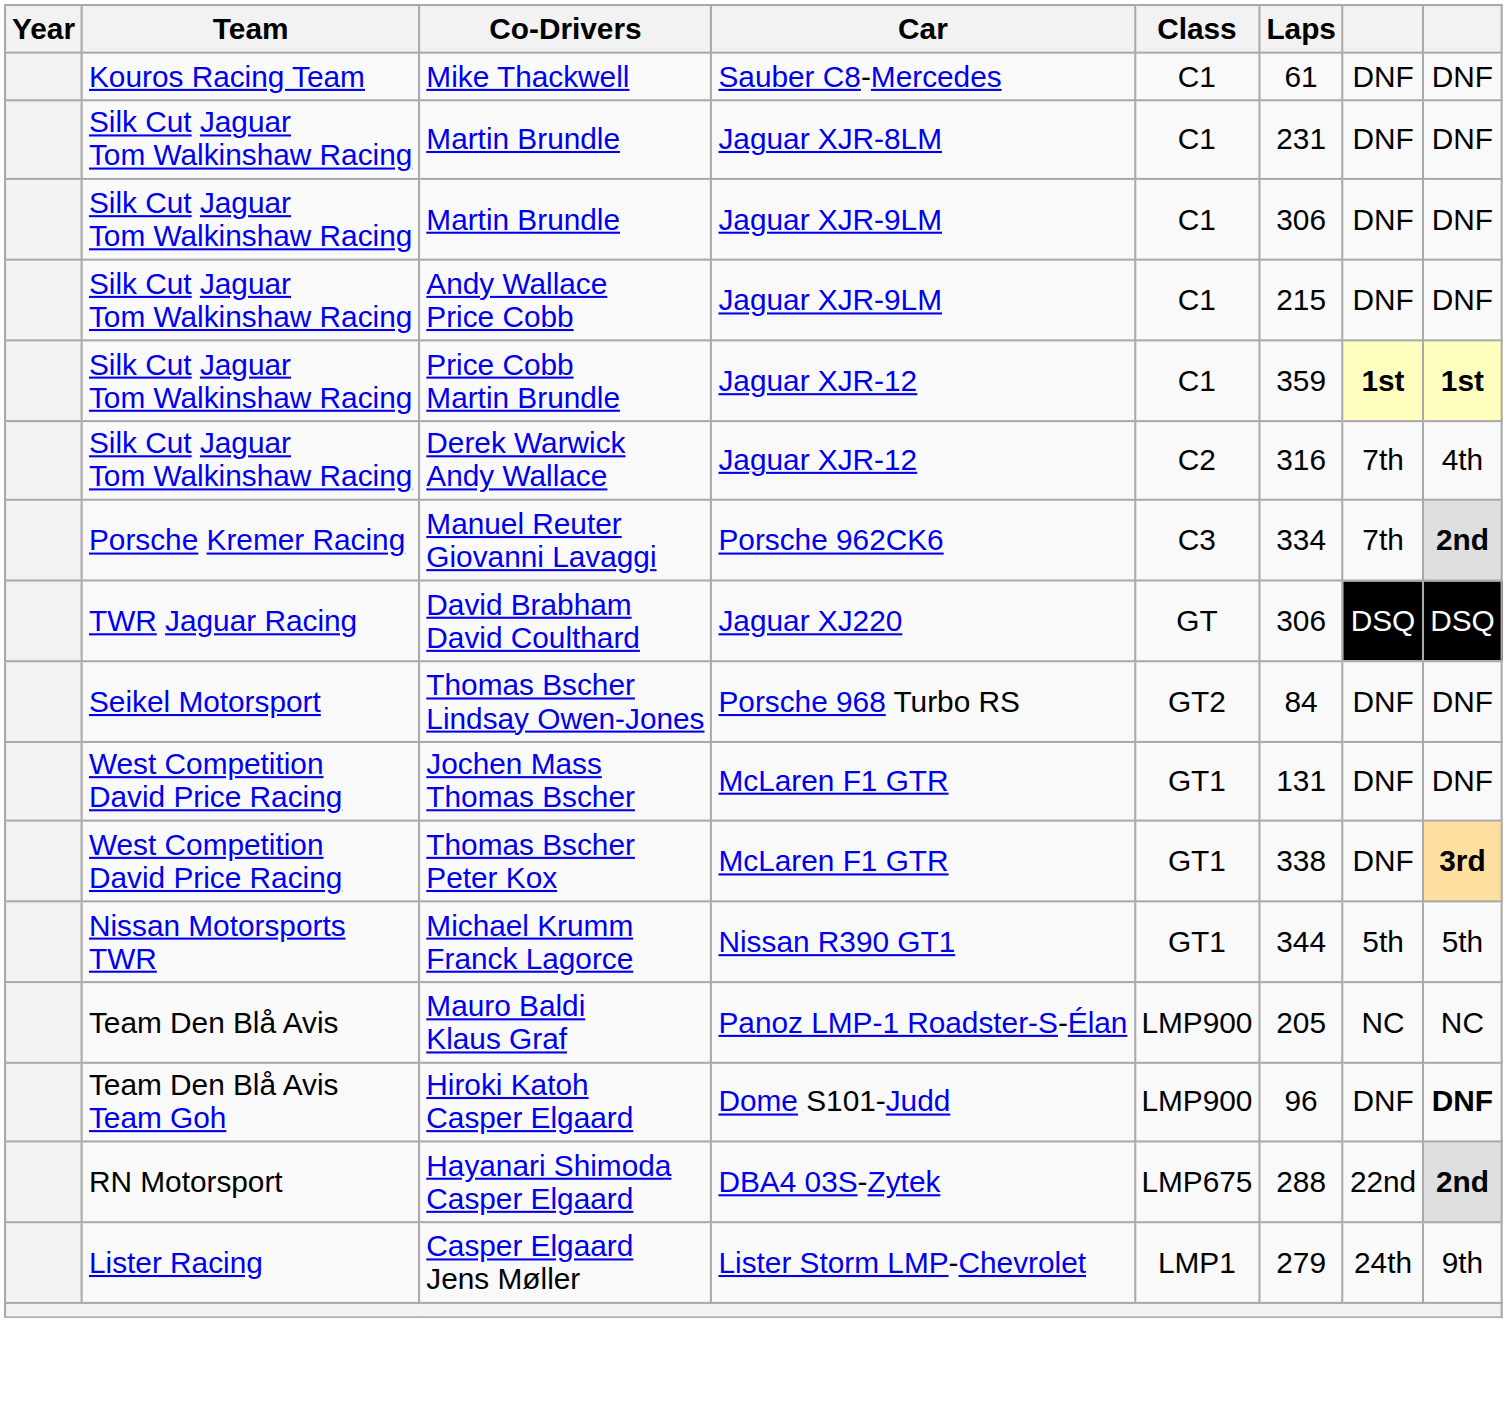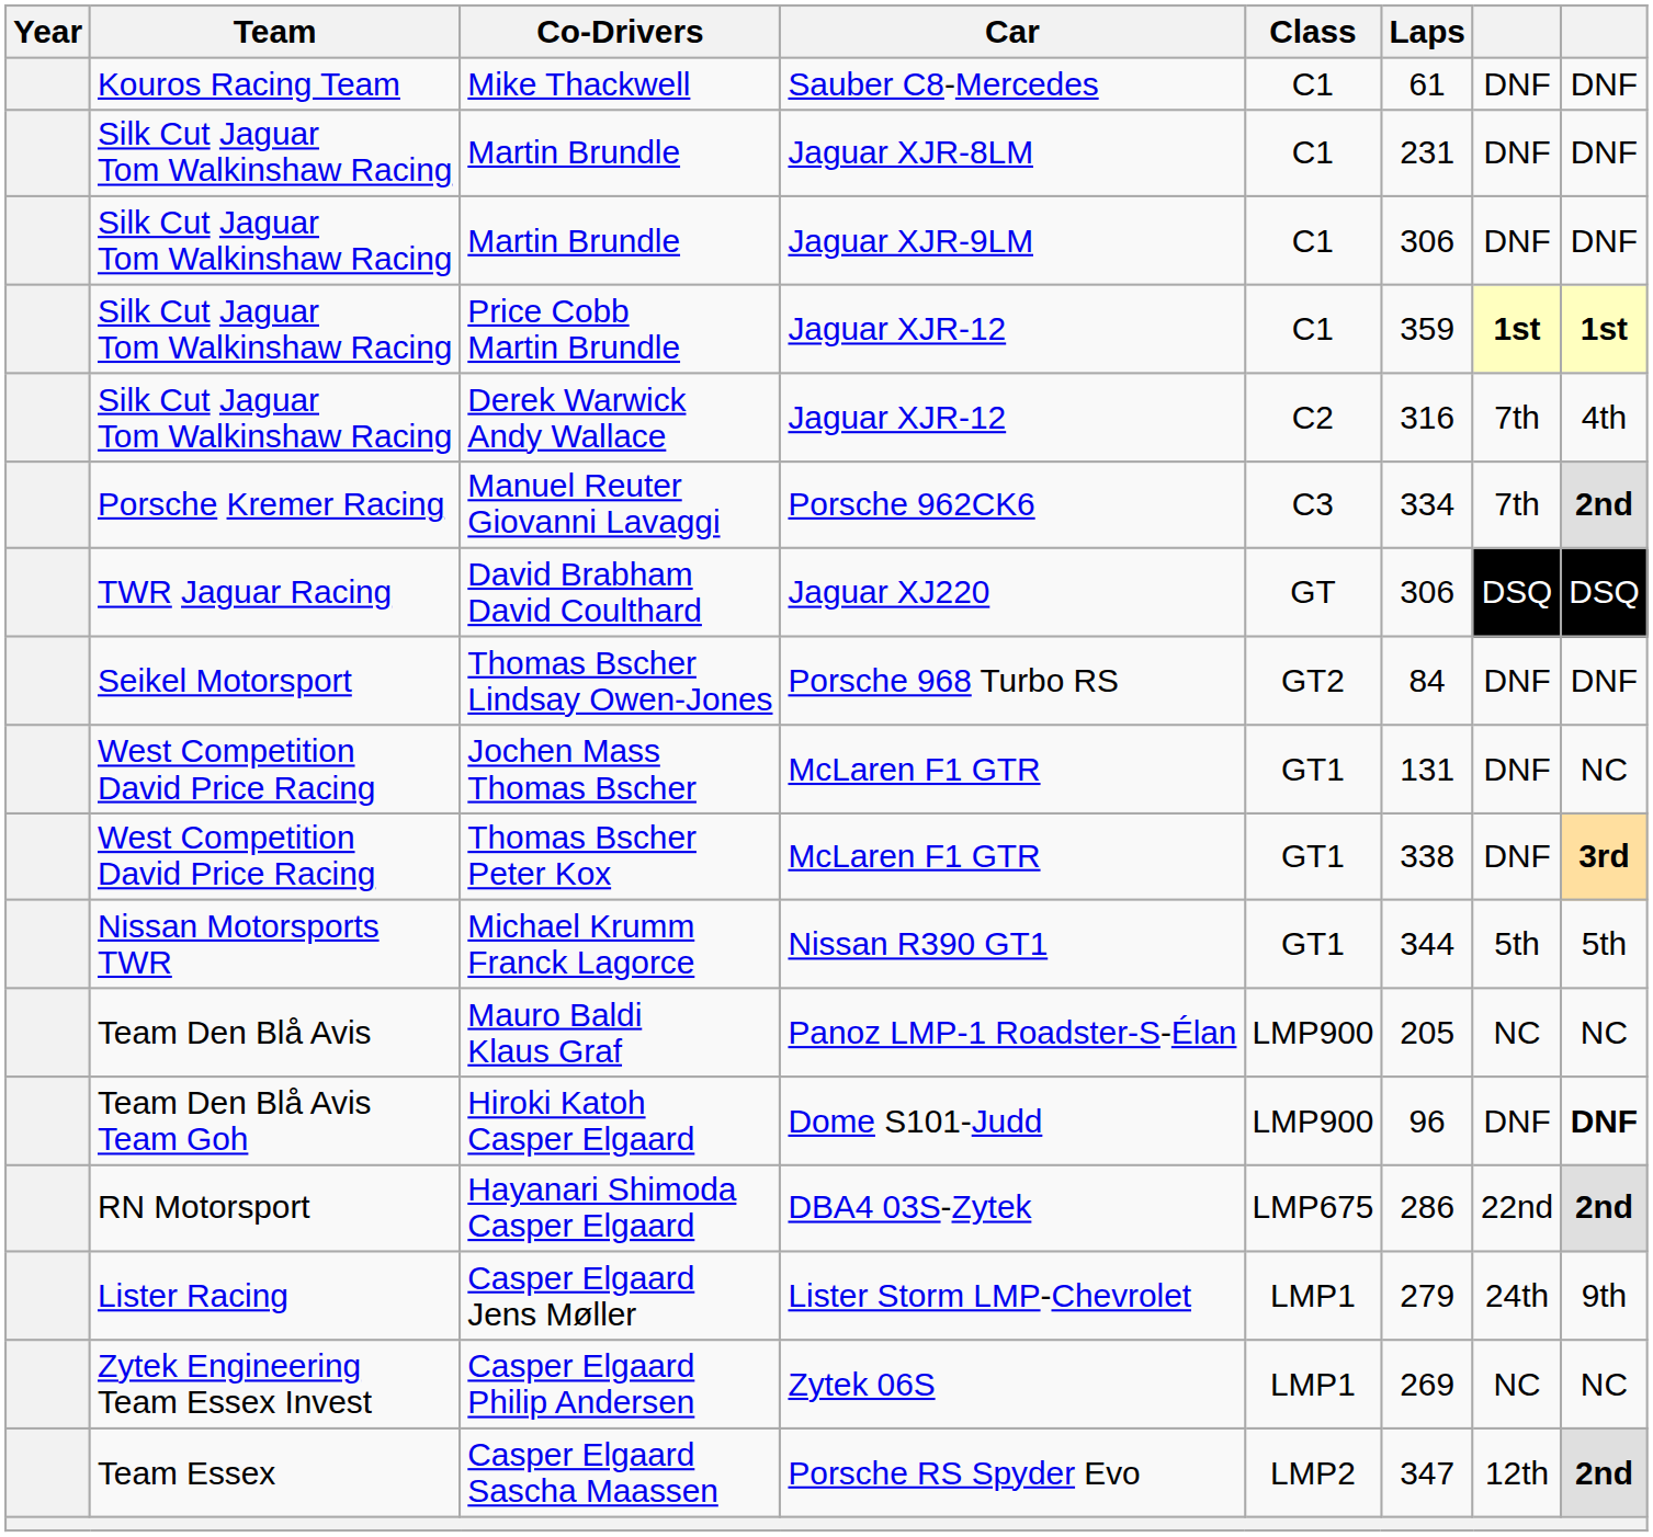 <table class="wikitable" style="text-align:center; font-size:90%">
 <tr>
 <th>Year</th>
 <th>Team</th>
 <th>Co-Drivers</th>
 <th>Car</th>
 <th>Class</th>
 <th>Laps</th>
 <th></th>
 <th></th>
 </tr>
 <tr>
 <th></th>
 <td align="left"> <a href='#'>Kouros Racing Team</a></td>
 <td align="left"> <a href='#'>Mike Thackwell</a></td>
 <td align="left"><a href='#'>Sauber C8</a>-<a href='#'>Mercedes</a></td>
 <td>C1</td>
 <td>61</td>
 <td>DNF</td>
 <td>DNF</td>
 </tr>
 <tr>
 <th></th>
 <td align="left"> <a href='#'>Silk Cut</a> <a href='#'>Jaguar</a><br> <a href='#'>Tom Walkinshaw Racing</a></td>
 <td align="left"> <a href='#'>Martin Brundle</a></td>
 <td align="left"><a href='#'>Jaguar XJR-8LM</a></td>
 <td>C1</td>
 <td>231</td>
 <td>DNF</td>
 <td>DNF</td>
 </tr>
 <tr>
 <th></th>
 <td align="left"> <a href='#'>Silk Cut</a> <a href='#'>Jaguar</a><br> <a href='#'>Tom Walkinshaw Racing</a></td>
 <td align="left"> <a href='#'>Martin Brundle</a></td>
 <td align="left"><a href='#'>Jaguar XJR-9LM</a></td>
 <td>C1</td>
 <td>306</td>
-<td>DNF</td>
-<td>DNF</td>
-</tr>
-<tr>
-<th></th>
-<td align="left"> <a href='#'>Silk Cut</a> <a href='#'>Jaguar</a><br> <a href='#'>Tom Walkinshaw Racing</a></td>
-<td align="left"> <a href='#'>Andy Wallace</a><br> <a href='#'>Price Cobb</a></td>
-<td align="left"><a href='#'>Jaguar XJR-9LM</a></td>
-<td>C1</td>
-<td>215</td>
 <td>DNF</td>
 <td>DNF</td>
 </tr>
 <tr>
 <th></th>
 <td align="left"> <a href='#'>Silk Cut</a> <a href='#'>Jaguar</a><br> <a href='#'>Tom Walkinshaw Racing</a></td>
 <td align="left"> <a href='#'>Price Cobb</a><br> <a href='#'>Martin Brundle</a></td>
 <td align="left"><a href='#'>Jaguar XJR-12</a></td>
 <td>C1</td>
 <td>359</td>
 <td style="background:#FFFFBF;"><strong>1st</strong></td>
 <td style="background:#FFFFBF;"><strong>1st</strong></td>
 </tr>
 <tr>
 <th></th>
 <td align="left"> <a href='#'>Silk Cut</a> <a href='#'>Jaguar</a><br> <a href='#'>Tom Walkinshaw Racing</a></td>
 <td align="left"> <a href='#'>Derek Warwick</a><br> <a href='#'>Andy Wallace</a></td>
 <td align="left"><a href='#'>Jaguar XJR-12</a></td>
 <td>C2</td>
 <td>316</td>
 <td>7th</td>
 <td>4th</td>
 </tr>
 <tr>
 <th></th>
 <td align="left"> <a href='#'>Porsche</a> <a href='#'>Kremer Racing</a></td>
 <td align="left"> <a href='#'>Manuel Reuter</a><br> <a href='#'>Giovanni Lavaggi</a></td>
 <td align="left"><a href='#'>Porsche 962CK6</a></td>
 <td>C3</td>
 <td>334</td>
 <td>7th</td>
 <td style="background:#DFDFDF;"><strong>2nd</strong></td>
 </tr>
 <tr>
 <th></th>
 <td align="left"> <a href='#'>TWR</a> <a href='#'>Jaguar Racing</a></td>
 <td align="left"> <a href='#'>David Brabham</a><br> <a href='#'>David Coulthard</a></td>
 <td align="left"><a href='#'>Jaguar XJ220</a></td>
 <td>GT</td>
 <td>306</td>
 <td style="background:#000000; color:#ffffff"><span>DSQ</span></td>
 <td style="background:#000000; color:#ffffff"><span>DSQ</span></td>
 </tr>
 <tr>
 <th></th>
 <td align="left"> <a href='#'>Seikel Motorsport</a></td>
 <td align="left"> <a href='#'>Thomas Bscher</a><br> <a href='#'>Lindsay Owen-Jones</a></td>
 <td align="left"><a href='#'>Porsche 968</a> Turbo RS</td>
 <td>GT2</td>
 <td>84</td>
 <td>DNF</td>
 <td>DNF</td>
 </tr>
 <tr>
 <th></th>
 <td align="left"> <a href='#'>West Competition</a><br> <a href='#'>David Price Racing</a></td>
 <td align="left"> <a href='#'>Jochen Mass</a><br> <a href='#'>Thomas Bscher</a></td>
 <td align="left"><a href='#'>McLaren F1 GTR</a></td>
 <td>GT1</td>
 <td>131</td>
 <td>DNF</td>
-<td>DNF</td>
+<td>NC</td>
 </tr>
 <tr>
 <th></th>
 <td align="left"> <a href='#'>West Competition</a><br> <a href='#'>David Price Racing</a></td>
 <td align="left"> <a href='#'>Thomas Bscher</a><br> <a href='#'>Peter Kox</a></td>
 <td align="left"><a href='#'>McLaren F1 GTR</a></td>
 <td>GT1</td>
 <td>338</td>
 <td>DNF</td>
 <td style="background:#FFDF9F;"><strong>3rd</strong></td>
 </tr>
 <tr>
 <th></th>
 <td align="left"> <a href='#'>Nissan Motorsports</a><br> <a href='#'>TWR</a></td>
 <td align="left"> <a href='#'>Michael Krumm</a><br> <a href='#'>Franck Lagorce</a></td>
 <td align="left"><a href='#'>Nissan R390 GT1</a></td>
 <td>GT1</td>
 <td>344</td>
 <td>5th</td>
 <td>5th</td>
 </tr>
 <tr>
 <th></th>
 <td align="left"> Team Den Blå Avis</td>
 <td align="left"> <a href='#'>Mauro Baldi</a><br> <a href='#'>Klaus Graf</a></td>
 <td align="left"><a href='#'>Panoz LMP-1 Roadster-S</a>-<a href='#'>Élan</a></td>
 <td>LMP900</td>
 <td>205</td>
 <td>NC</td>
 <td>NC</td>
 </tr>
 <tr>
 <th></th>
 <td align="left"> Team Den Blå Avis<br> <a href='#'>Team Goh</a></td>
 <td align="left"> <a href='#'>Hiroki Katoh</a><br> <a href='#'>Casper Elgaard</a></td>
 <td align="left"><a href='#'>Dome</a> S101-<a href='#'>Judd</a></td>
 <td>LMP900</td>
 <td>96</td>
 <td>DNF</td>
 <td><strong>DNF</strong></td>
 </tr>
 <tr>
 <th></th>
 <td align="left"> RN Motorsport</td>
 <td align="left"> <a href='#'>Hayanari Shimoda</a><br> <a href='#'>Casper Elgaard</a></td>
 <td align="left"><a href='#'>DBA4 03S</a>-<a href='#'>Zytek</a></td>
 <td>LMP675</td>
-<td>288</td>
+<td>286</td>
 <td>22nd</td>
 <td style="background:#DFDFDF;"><strong>2nd</strong></td>
 </tr>
 <tr>
 <th></th>
 <td align="left"> <a href='#'>Lister Racing</a></td>
 <td align="left"> <a href='#'>Casper Elgaard</a><br> Jens Møller</td>
 <td align="left"><a href='#'>Lister Storm LMP</a>-<a href='#'>Chevrolet</a></td>
 <td>LMP1</td>
 <td>279</td>
 <td>24th</td>
 <td>9th</td>
 </tr>
 <tr>
+<th></th>
+<td align="left"> <a href='#'>Zytek Engineering</a><br> Team Essex Invest</td>
+<td align="left"> <a href='#'>Casper Elgaard</a><br> <a href='#'>Philip Andersen</a></td>
+<td align="left"><a href='#'>Zytek 06S</a></td>
+<td>LMP1</td>
+<td>269</td>
+<td>NC</td>
+<td>NC</td>
+</tr>
+<tr>
+<th></th>
+<td align="left"> Team Essex</td>
+<td align="left"> <a href='#'>Casper Elgaard</a><br> <a href='#'>Sascha Maassen</a></td>
+<td align="left"><a href='#'>Porsche RS Spyder</a> Evo</td>
+<td>LMP2</td>
+<td>347</td>
+<td>12th</td>
+<td style="background:#DFDFDF;"><strong>2nd</strong></td>
+</tr>
+<tr>
 <th colspan="8"></th>
 </tr>
 </table>
